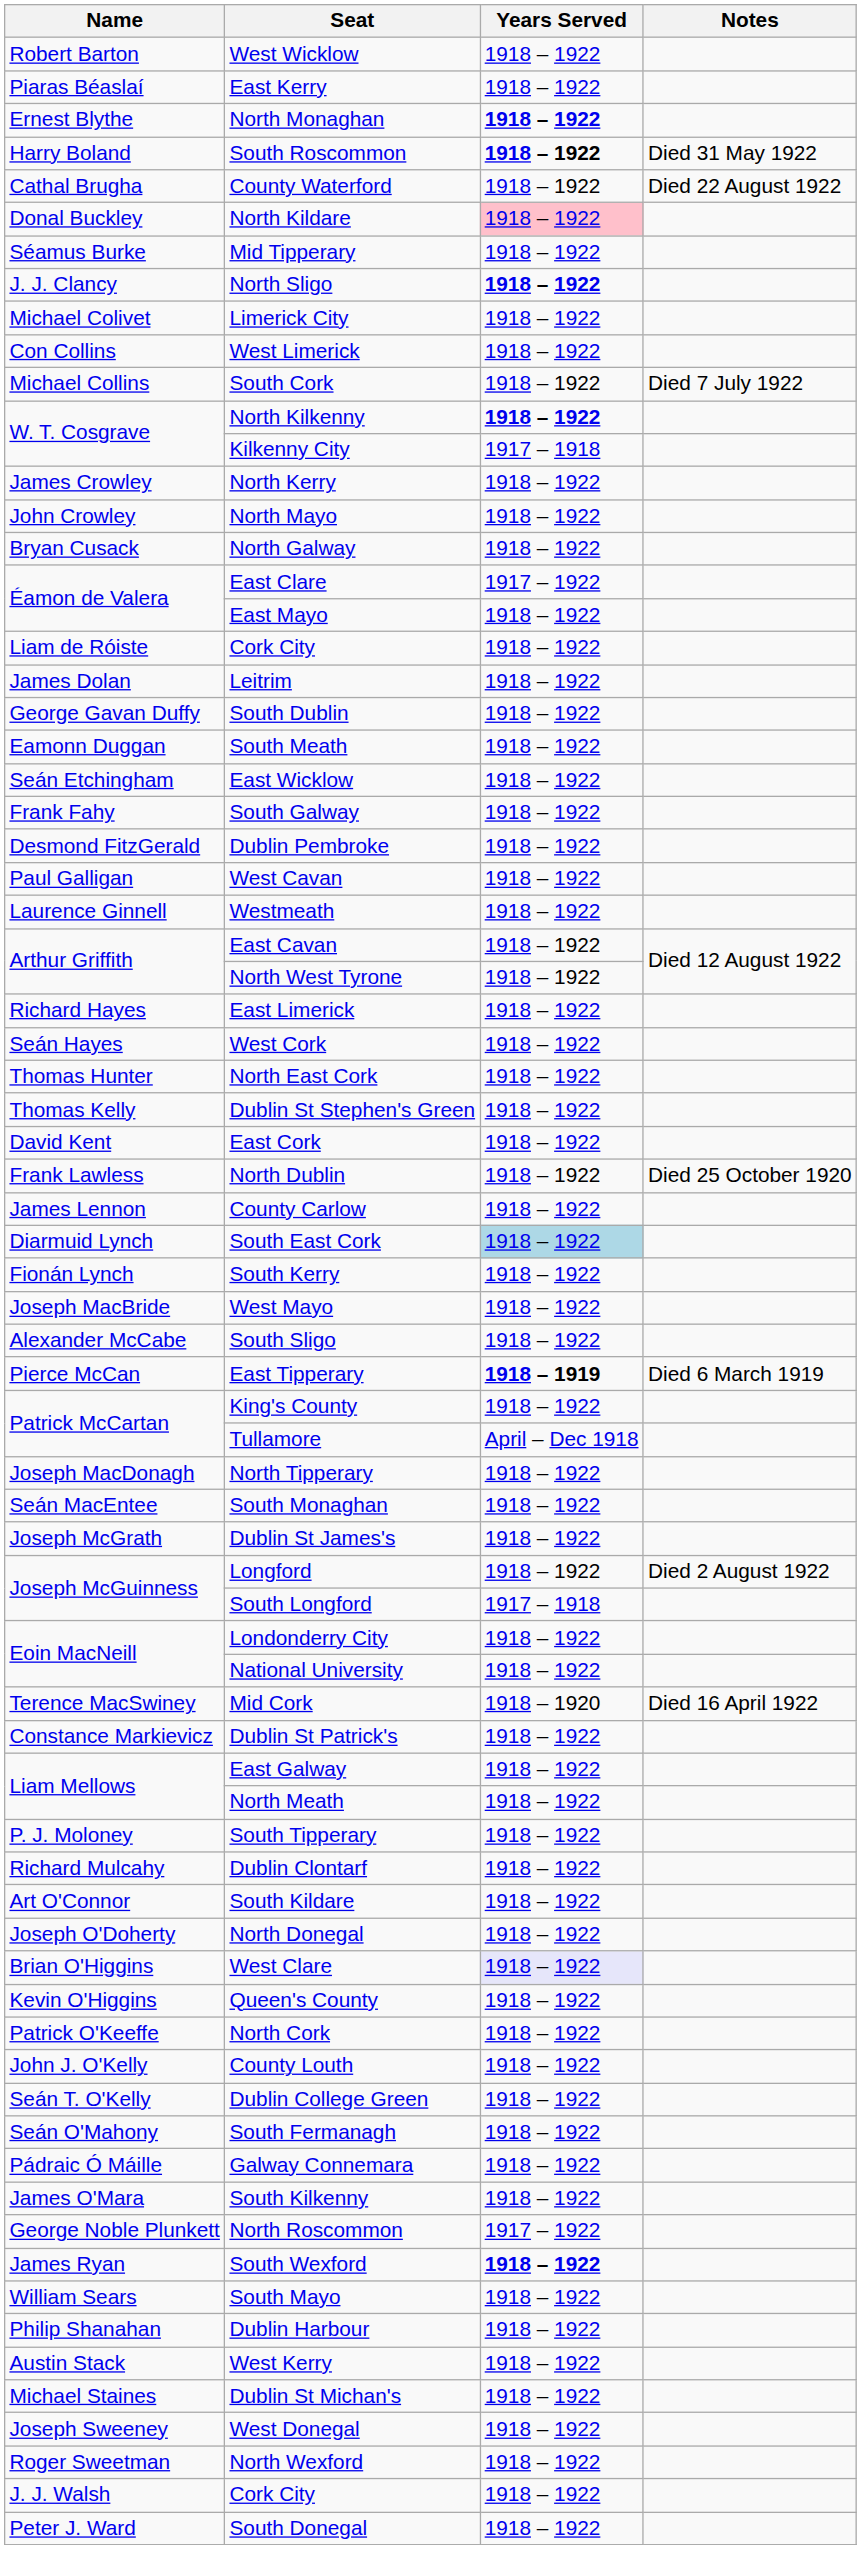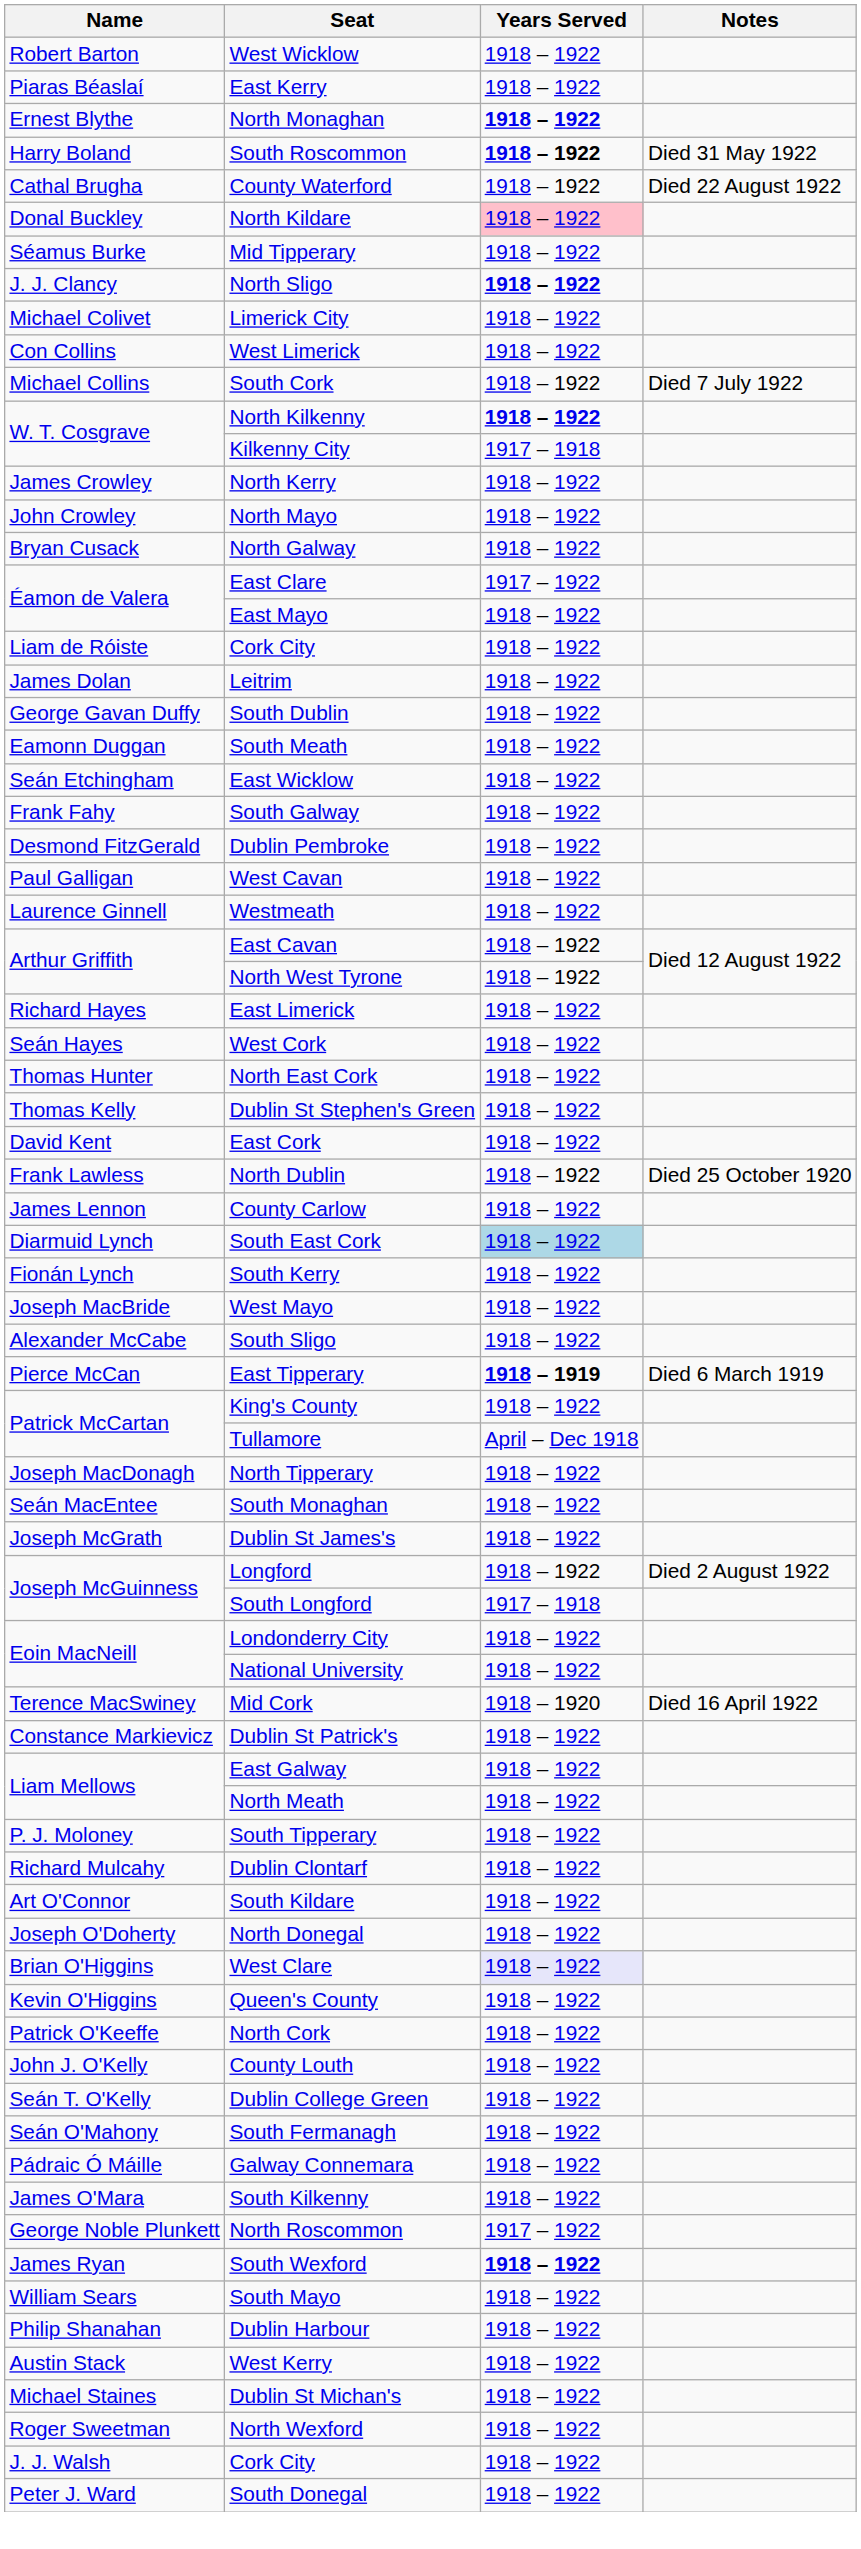 <table class="wikitable sortable">
 <tr>
 <th>Name</th>
 <th>Seat</th>
 <th>Years Served </th>
 <th>Notes</th>
 </tr>
 <tr>
 <td><a href='#'>Robert Barton</a></td>
 <td><a href='#'>West Wicklow</a></td>
 <td><a href='#'>1918</a> – <a href='#'>1922</a></td>
 <td></td>
 </tr>
 <tr>
 <td><a href='#'>Piaras Béaslaí</a></td>
 <td><a href='#'>East Kerry</a></td>
 <td><a href='#'>1918</a> – <a href='#'>1922</a></td>
 <td></td>
 </tr>
 <tr>
 <td><a href='#'>Ernest Blythe</a></td>
 <td><a href='#'>North Monaghan</a></td>
 <td><strong><a href='#'>1918</a> – <a href='#'>1922</a></strong></td>
 <td></td>
 </tr>
 <tr>
 <td><a href='#'>Harry Boland</a></td>
 <td><a href='#'>South Roscommon</a></td>
 <td><strong><a href='#'>1918</a> – 1922</strong></td>
 <td>Died 31 May 1922</td>
 </tr>
 <tr>
 <td><a href='#'>Cathal Brugha</a></td>
 <td><a href='#'>County Waterford</a></td>
 <td><a href='#'>1918</a> – 1922</td>
 <td>Died 22 August 1922</td>
 </tr>
 <tr>
 <td><a href='#'>Donal Buckley</a></td>
 <td><a href='#'>North Kildare</a></td>
 <td style="background: pink;"><a href='#'>1918</a> – <a href='#'>1922</a></td>
 <td></td>
 </tr>
 <tr>
 <td><a href='#'>Séamus Burke</a></td>
 <td><a href='#'>Mid Tipperary</a></td>
 <td><a href='#'>1918</a> – <a href='#'>1922</a></td>
 <td></td>
 </tr>
 <tr>
 <td><a href='#'>J. J. Clancy</a></td>
 <td><a href='#'>North Sligo</a></td>
 <td><strong><a href='#'>1918</a> – <a href='#'>1922</a></strong></td>
 <td></td>
 </tr>
 <tr>
 <td><a href='#'>Michael Colivet</a></td>
 <td><a href='#'>Limerick City</a></td>
 <td><a href='#'>1918</a> – <a href='#'>1922</a></td>
 <td></td>
 </tr>
 <tr>
 <td><a href='#'>Con Collins</a></td>
 <td><a href='#'>West Limerick</a></td>
 <td><a href='#'>1918</a> – <a href='#'>1922</a></td>
 <td></td>
 </tr>
 <tr>
 <td><a href='#'>Michael Collins</a></td>
 <td><a href='#'>South Cork</a></td>
 <td><a href='#'>1918</a> – 1922</td>
 <td>Died 7 July 1922</td>
 </tr>
 <tr>
 <td rowspan=2><a href='#'>W. T. Cosgrave</a></td>
 <td><a href='#'>North Kilkenny</a></td>
 <td><strong><a href='#'>1918</a> – <a href='#'>1922</a></strong></td>
 <td></td>
 </tr>
 <tr>
 <td><a href='#'>Kilkenny City</a></td>
 <td><a href='#'>1917</a> – <a href='#'>1918</a></td>
 <td></td>
 </tr>
 <tr>
 <td><a href='#'>James Crowley</a></td>
 <td><a href='#'>North Kerry</a></td>
 <td><a href='#'>1918</a> – <a href='#'>1922</a></td>
 <td></td>
 </tr>
 <tr>
 <td><a href='#'>John Crowley</a></td>
 <td><a href='#'>North Mayo</a></td>
 <td><a href='#'>1918</a> – <a href='#'>1922</a></td>
 <td></td>
 </tr>
 <tr>
 <td><a href='#'>Bryan Cusack</a></td>
 <td><a href='#'>North Galway</a></td>
 <td><a href='#'>1918</a> – <a href='#'>1922</a></td>
 <td></td>
 </tr>
 <tr>
 <td rowspan=2><a href='#'>Éamon de Valera</a></td>
 <td><a href='#'>East Clare</a></td>
 <td><a href='#'>1917</a> – <a href='#'>1922</a></td>
 <td></td>
 </tr>
 <tr>
 <td><a href='#'>East Mayo</a></td>
 <td><a href='#'>1918</a> – <a href='#'>1922</a></td>
 <td></td>
 </tr>
 <tr>
 <td><a href='#'>Liam de Róiste</a></td>
 <td><a href='#'>Cork City</a></td>
 <td><a href='#'>1918</a> – <a href='#'>1922</a></td>
 <td></td>
 </tr>
 <tr>
 <td><a href='#'>James Dolan</a></td>
 <td><a href='#'>Leitrim</a></td>
 <td><a href='#'>1918</a> – <a href='#'>1922</a></td>
 <td></td>
 </tr>
 <tr>
 <td><a href='#'>George Gavan Duffy</a></td>
 <td><a href='#'>South Dublin</a></td>
 <td><a href='#'>1918</a> – <a href='#'>1922</a></td>
 <td></td>
 </tr>
 <tr>
 <td><a href='#'>Eamonn Duggan</a></td>
 <td><a href='#'>South Meath</a></td>
 <td><a href='#'>1918</a> – <a href='#'>1922</a></td>
 <td></td>
 </tr>
 <tr>
 <td><a href='#'>Seán Etchingham</a></td>
 <td><a href='#'>East Wicklow</a></td>
 <td><a href='#'>1918</a> – <a href='#'>1922</a></td>
 <td></td>
 </tr>
 <tr>
 <td><a href='#'>Frank Fahy</a></td>
 <td><a href='#'>South Galway</a></td>
 <td><a href='#'>1918</a> – <a href='#'>1922</a></td>
 <td></td>
 </tr>
 <tr>
 <td><a href='#'>Desmond FitzGerald</a></td>
 <td><a href='#'>Dublin Pembroke</a></td>
 <td><a href='#'>1918</a> – <a href='#'>1922</a></td>
 <td></td>
 </tr>
 <tr>
 <td><a href='#'>Paul Galligan</a></td>
 <td><a href='#'>West Cavan</a></td>
 <td><a href='#'>1918</a> – <a href='#'>1922</a></td>
 <td></td>
 </tr>
 <tr>
 <td><a href='#'>Laurence Ginnell</a></td>
 <td><a href='#'>Westmeath</a></td>
 <td><a href='#'>1918</a> – <a href='#'>1922</a></td>
 <td></td>
 </tr>
 <tr>
 <td rowspan=2><a href='#'>Arthur Griffith</a></td>
 <td><a href='#'>East Cavan</a></td>
 <td><a href='#'>1918</a> – 1922</td>
 <td rowspan=2>Died 12 August 1922</td>
 </tr>
 <tr>
 <td><a href='#'>North West Tyrone</a></td>
 <td><a href='#'>1918</a> – 1922</td>
 </tr>
 <tr>
 <td><a href='#'>Richard Hayes</a></td>
 <td><a href='#'>East Limerick</a></td>
 <td><a href='#'>1918</a> – <a href='#'>1922</a></td>
 <td></td>
 </tr>
 <tr>
 <td><a href='#'>Seán Hayes</a></td>
 <td><a href='#'>West Cork</a></td>
 <td><a href='#'>1918</a> – <a href='#'>1922</a></td>
 <td></td>
 </tr>
 <tr>
 <td><a href='#'>Thomas Hunter</a></td>
 <td><a href='#'>North East Cork</a></td>
 <td><a href='#'>1918</a> – <a href='#'>1922</a></td>
 <td></td>
 </tr>
 <tr>
 <td><a href='#'>Thomas Kelly</a></td>
 <td><a href='#'>Dublin St Stephen's Green</a></td>
 <td><a href='#'>1918</a> – <a href='#'>1922</a></td>
 <td></td>
 </tr>
 <tr>
 <td><a href='#'>David Kent</a></td>
 <td><a href='#'>East Cork</a></td>
 <td><a href='#'>1918</a> – <a href='#'>1922</a></td>
 <td></td>
 </tr>
 <tr>
 <td><a href='#'>Frank Lawless</a></td>
 <td><a href='#'>North Dublin</a></td>
 <td><a href='#'>1918</a> – 1922</td>
 <td>Died 25 October 1920</td>
 </tr>
 <tr>
 <td><a href='#'>James Lennon</a></td>
 <td><a href='#'>County Carlow</a></td>
 <td><a href='#'>1918</a> – <a href='#'>1922</a></td>
 <td></td>
 </tr>
 <tr>
 <td><a href='#'>Diarmuid Lynch</a></td>
 <td><a href='#'>South East Cork</a></td>
 <td style="background: lightblue;"><a href='#'>1918</a> – <a href='#'>1922</a></td>
 <td></td>
 </tr>
 <tr>
 <td><a href='#'>Fionán Lynch</a></td>
 <td><a href='#'>South Kerry</a></td>
 <td><a href='#'>1918</a> – <a href='#'>1922</a></td>
 <td></td>
 </tr>
 <tr>
 <td><a href='#'>Joseph MacBride</a></td>
 <td><a href='#'>West Mayo</a></td>
 <td><a href='#'>1918</a> – <a href='#'>1922</a></td>
 <td></td>
 </tr>
 <tr>
 <td><a href='#'>Alexander McCabe</a></td>
 <td><a href='#'>South Sligo</a></td>
 <td><a href='#'>1918</a> – <a href='#'>1922</a></td>
 <td></td>
 </tr>
 <tr>
 <td><a href='#'>Pierce McCan</a></td>
 <td><a href='#'>East Tipperary</a></td>
 <td><strong><a href='#'>1918</a> – 1919</strong></td>
 <td>Died 6 March 1919</td>
 </tr>
 <tr>
 <td rowspan=2><a href='#'>Patrick McCartan</a></td>
 <td><a href='#'>King's County</a></td>
 <td><a href='#'>1918</a> – <a href='#'>1922</a></td>
 <td></td>
 </tr>
 <tr>
 <td><a href='#'>Tullamore</a></td>
 <td><a href='#'>April</a> – <a href='#'>Dec 1918</a></td>
 </tr>
 <tr>
 <td><a href='#'>Joseph MacDonagh</a></td>
 <td><a href='#'>North Tipperary</a></td>
 <td><a href='#'>1918</a> – <a href='#'>1922</a></td>
 <td></td>
 </tr>
 <tr>
 <td><a href='#'>Seán MacEntee</a></td>
 <td><a href='#'>South Monaghan</a></td>
 <td><a href='#'>1918</a> – <a href='#'>1922</a></td>
 <td></td>
 </tr>
 <tr>
 <td><a href='#'>Joseph McGrath</a></td>
 <td><a href='#'>Dublin St James's</a></td>
 <td><a href='#'>1918</a> – <a href='#'>1922</a></td>
 <td></td>
 </tr>
 <tr>
 <td rowspan=2><a href='#'>Joseph McGuinness</a></td>
 <td><a href='#'>Longford</a></td>
 <td><a href='#'>1918</a> – 1922</td>
 <td>Died 2 August 1922</td>
 </tr>
 <tr>
 <td><a href='#'>South Longford</a></td>
 <td><a href='#'>1917</a> – <a href='#'>1918</a></td>
 </tr>
 <tr>
 <td rowspan=2><a href='#'>Eoin MacNeill</a></td>
 <td><a href='#'>Londonderry City</a></td>
 <td><a href='#'>1918</a> – <a href='#'>1922</a></td>
 <td></td>
 </tr>
 <tr>
 <td><a href='#'>National University</a></td>
 <td><a href='#'>1918</a> – <a href='#'>1922</a></td>
 <td></td>
 </tr>
 <tr>
 <td><a href='#'>Terence MacSwiney</a></td>
 <td><a href='#'>Mid Cork</a></td>
 <td><a href='#'>1918</a> – 1920</td>
 <td>Died 16 April 1922</td>
 </tr>
 <tr>
 <td><a href='#'>Constance Markievicz</a></td>
 <td><a href='#'>Dublin St Patrick's</a></td>
 <td><a href='#'>1918</a> – <a href='#'>1922</a></td>
 <td></td>
 </tr>
 <tr>
 <td rowspan=2><a href='#'>Liam Mellows</a></td>
 <td><a href='#'>East Galway</a></td>
 <td><a href='#'>1918</a> – <a href='#'>1922</a></td>
 <td></td>
 </tr>
 <tr>
 <td><a href='#'>North Meath</a></td>
 <td><a href='#'>1918</a> – <a href='#'>1922</a></td>
 </tr>
 <tr>
 <td><a href='#'>P. J. Moloney</a></td>
 <td><a href='#'>South Tipperary</a></td>
 <td><a href='#'>1918</a> – <a href='#'>1922</a></td>
 <td></td>
 </tr>
 <tr>
 <td><a href='#'>Richard Mulcahy</a></td>
 <td><a href='#'>Dublin Clontarf</a></td>
 <td><a href='#'>1918</a> – <a href='#'>1922</a></td>
 <td></td>
 </tr>
 <tr>
 <td><a href='#'>Art O'Connor</a></td>
 <td><a href='#'>South Kildare</a></td>
 <td><a href='#'>1918</a> – <a href='#'>1922</a></td>
 <td></td>
 </tr>
 <tr>
 <td><a href='#'>Joseph O'Doherty</a></td>
 <td><a href='#'>North Donegal</a></td>
 <td><a href='#'>1918</a> – <a href='#'>1922</a></td>
 <td></td>
 </tr>
 <tr>
 <td><a href='#'>Brian O'Higgins</a></td>
 <td><a href='#'>West Clare</a></td>
 <td style="background: lavender;"><a href='#'>1918</a> – <a href='#'>1922</a></td>
 <td></td>
 </tr>
 <tr>
 <td><a href='#'>Kevin O'Higgins</a></td>
 <td><a href='#'>Queen's County</a></td>
 <td><a href='#'>1918</a> – <a href='#'>1922</a></td>
 <td></td>
 </tr>
 <tr>
 <td><a href='#'>Patrick O'Keeffe</a></td>
 <td><a href='#'>North Cork</a></td>
 <td><a href='#'>1918</a> – <a href='#'>1922</a></td>
 <td></td>
 </tr>
 <tr>
 <td><a href='#'>John J. O'Kelly</a></td>
 <td><a href='#'>County Louth</a></td>
 <td><a href='#'>1918</a> – <a href='#'>1922</a></td>
 <td></td>
 </tr>
 <tr>
 <td><a href='#'>Seán T. O'Kelly</a></td>
 <td><a href='#'>Dublin College Green</a></td>
 <td><a href='#'>1918</a> – <a href='#'>1922</a></td>
 <td></td>
 </tr>
 <tr>
 <td><a href='#'>Seán O'Mahony</a></td>
 <td><a href='#'>South Fermanagh</a></td>
 <td><a href='#'>1918</a> – <a href='#'>1922</a></td>
 <td></td>
 </tr>
 <tr>
 <td><a href='#'>Pádraic Ó Máille</a></td>
 <td><a href='#'>Galway Connemara</a></td>
 <td><a href='#'>1918</a> – <a href='#'>1922</a></td>
 <td></td>
 </tr>
 <tr>
 <td><a href='#'>James O'Mara</a></td>
 <td><a href='#'>South Kilkenny</a></td>
 <td><a href='#'>1918</a> – <a href='#'>1922</a></td>
 <td></td>
 </tr>
 <tr>
 <td><a href='#'>George Noble Plunkett</a></td>
 <td><a href='#'>North Roscommon</a></td>
 <td><a href='#'>1917</a> – <a href='#'>1922</a></td>
 <td></td>
 </tr>
 <tr>
 <td><a href='#'>James Ryan</a></td>
 <td><a href='#'>South Wexford</a></td>
 <td><strong><a href='#'>1918</a> – <a href='#'>1922</a></strong></td>
 <td></td>
 </tr>
 <tr>
 <td><a href='#'>William Sears</a></td>
 <td><a href='#'>South Mayo</a></td>
 <td><a href='#'>1918</a> – <a href='#'>1922</a></td>
 <td></td>
 </tr>
 <tr>
 <td><a href='#'>Philip Shanahan</a></td>
 <td><a href='#'>Dublin Harbour</a></td>
 <td><a href='#'>1918</a> – <a href='#'>1922</a></td>
 <td></td>
 </tr>
 <tr>
 <td><a href='#'>Austin Stack</a></td>
 <td><a href='#'>West Kerry</a></td>
 <td><a href='#'>1918</a> – <a href='#'>1922</a></td>
 <td></td>
 </tr>
 <tr>
 <td><a href='#'>Michael Staines</a></td>
 <td><a href='#'>Dublin St Michan's</a></td>
 <td><a href='#'>1918</a> – <a href='#'>1922</a></td>
 <td></td>
 </tr>
 <tr>
-<td><a href='#'>Joseph Sweeney</a></td>
-<td><a href='#'>West Donegal</a></td>
-<td><a href='#'>1918</a> – <a href='#'>1922</a></td>
-<td></td>
-</tr>
-<tr>
 <td><a href='#'>Roger Sweetman</a></td>
 <td><a href='#'>North Wexford</a></td>
 <td><a href='#'>1918</a> – <a href='#'>1922</a></td>
 <td></td>
 </tr>
 <tr>
 <td><a href='#'>J. J. Walsh</a></td>
 <td><a href='#'>Cork City</a></td>
 <td><a href='#'>1918</a> – <a href='#'>1922</a></td>
 <td></td>
 </tr>
 <tr>
 <td><a href='#'>Peter J. Ward</a></td>
 <td><a href='#'>South Donegal</a></td>
 <td><a href='#'>1918</a> – <a href='#'>1922</a></td>
 <td></td>
 </tr>
 <tr>
 </tr>
 </table>
